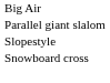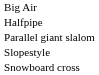 <table>
 <tr>
 <td>Big Air<br></td>
+<td></td>
+<td></td>
+<td></td>
+</tr>
+<tr>
+<td>Halfpipe<br></td>
 <td></td>
 <td></td>
 <td></td>
 </tr>
 <tr valign="top">
 <td>Parallel giant slalom<br></td>
 <td></td>
 <td></td>
 <td></td>
 </tr>
 <tr>
 <td>Slopestyle<br></td>
 <td></td>
 <td></td>
 <td></td>
 </tr>
 <tr valign="top">
 <td>Snowboard cross<br></td>
 <td></td>
 <td></td>
 <td></td>
 </tr>
 </table>
